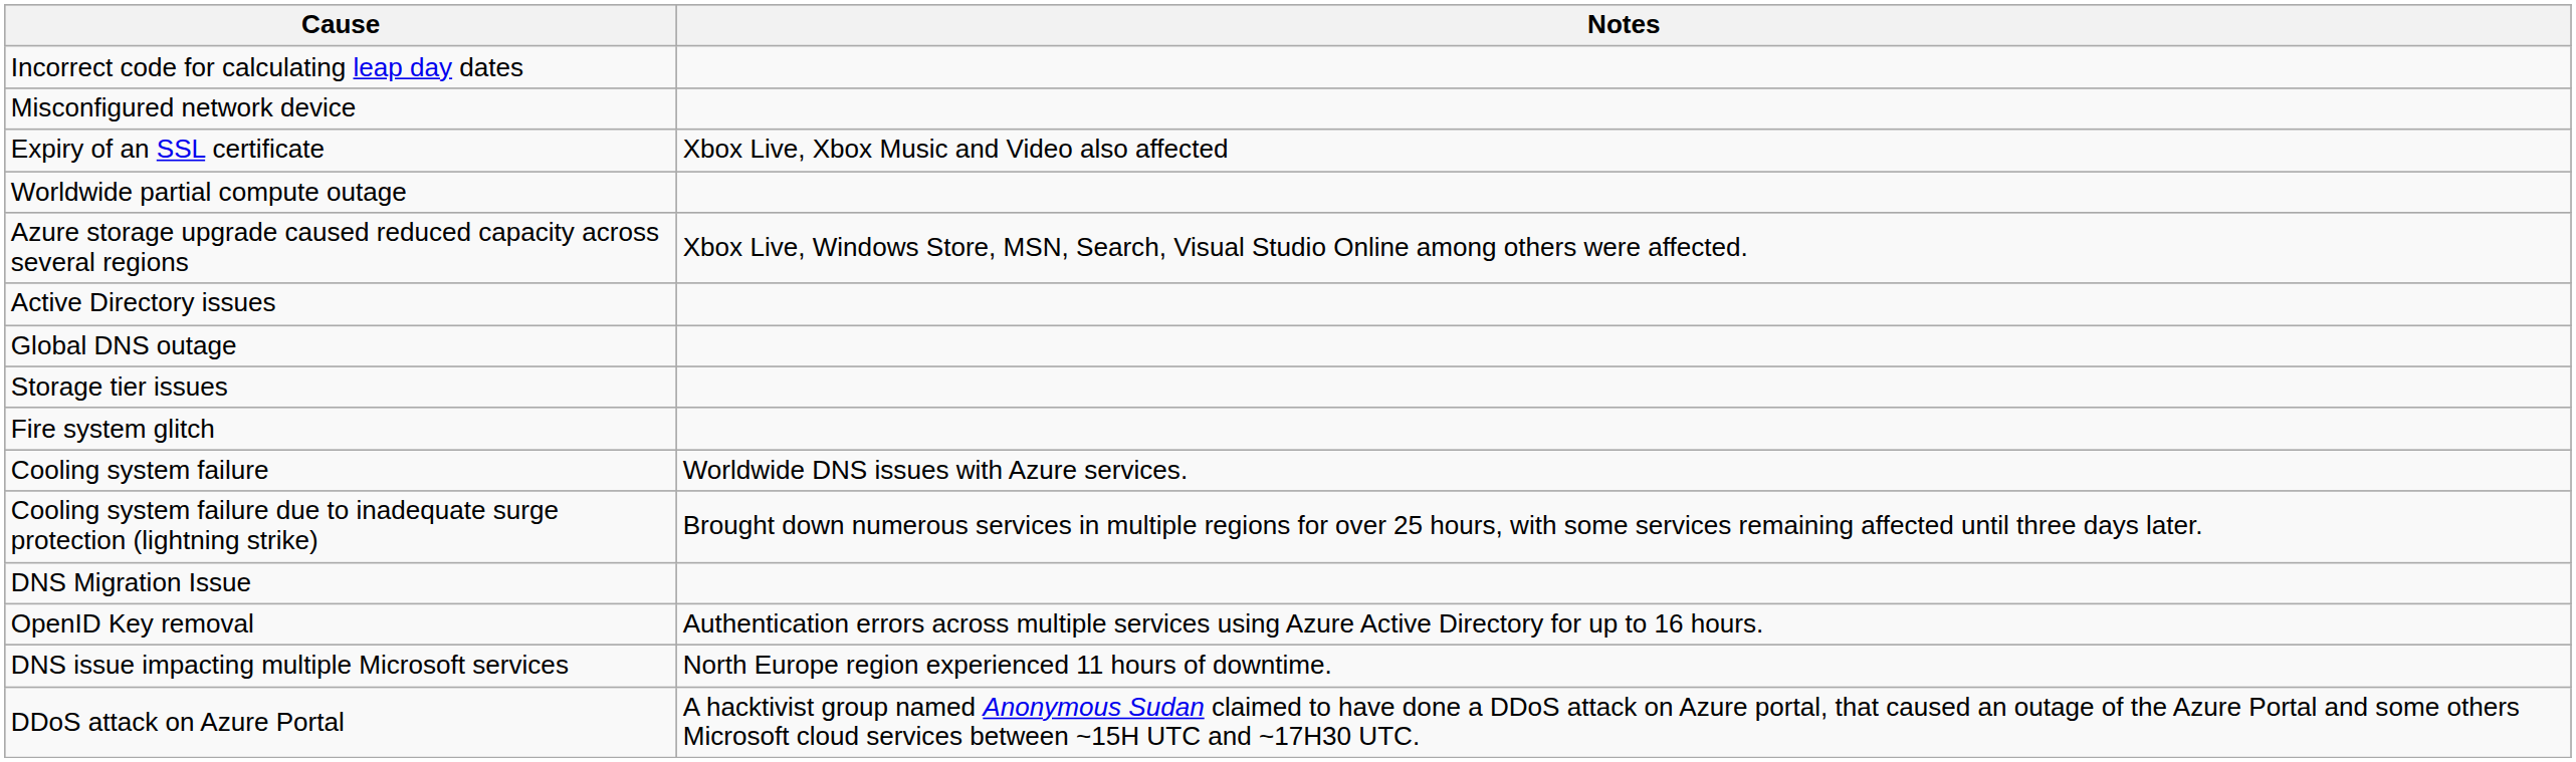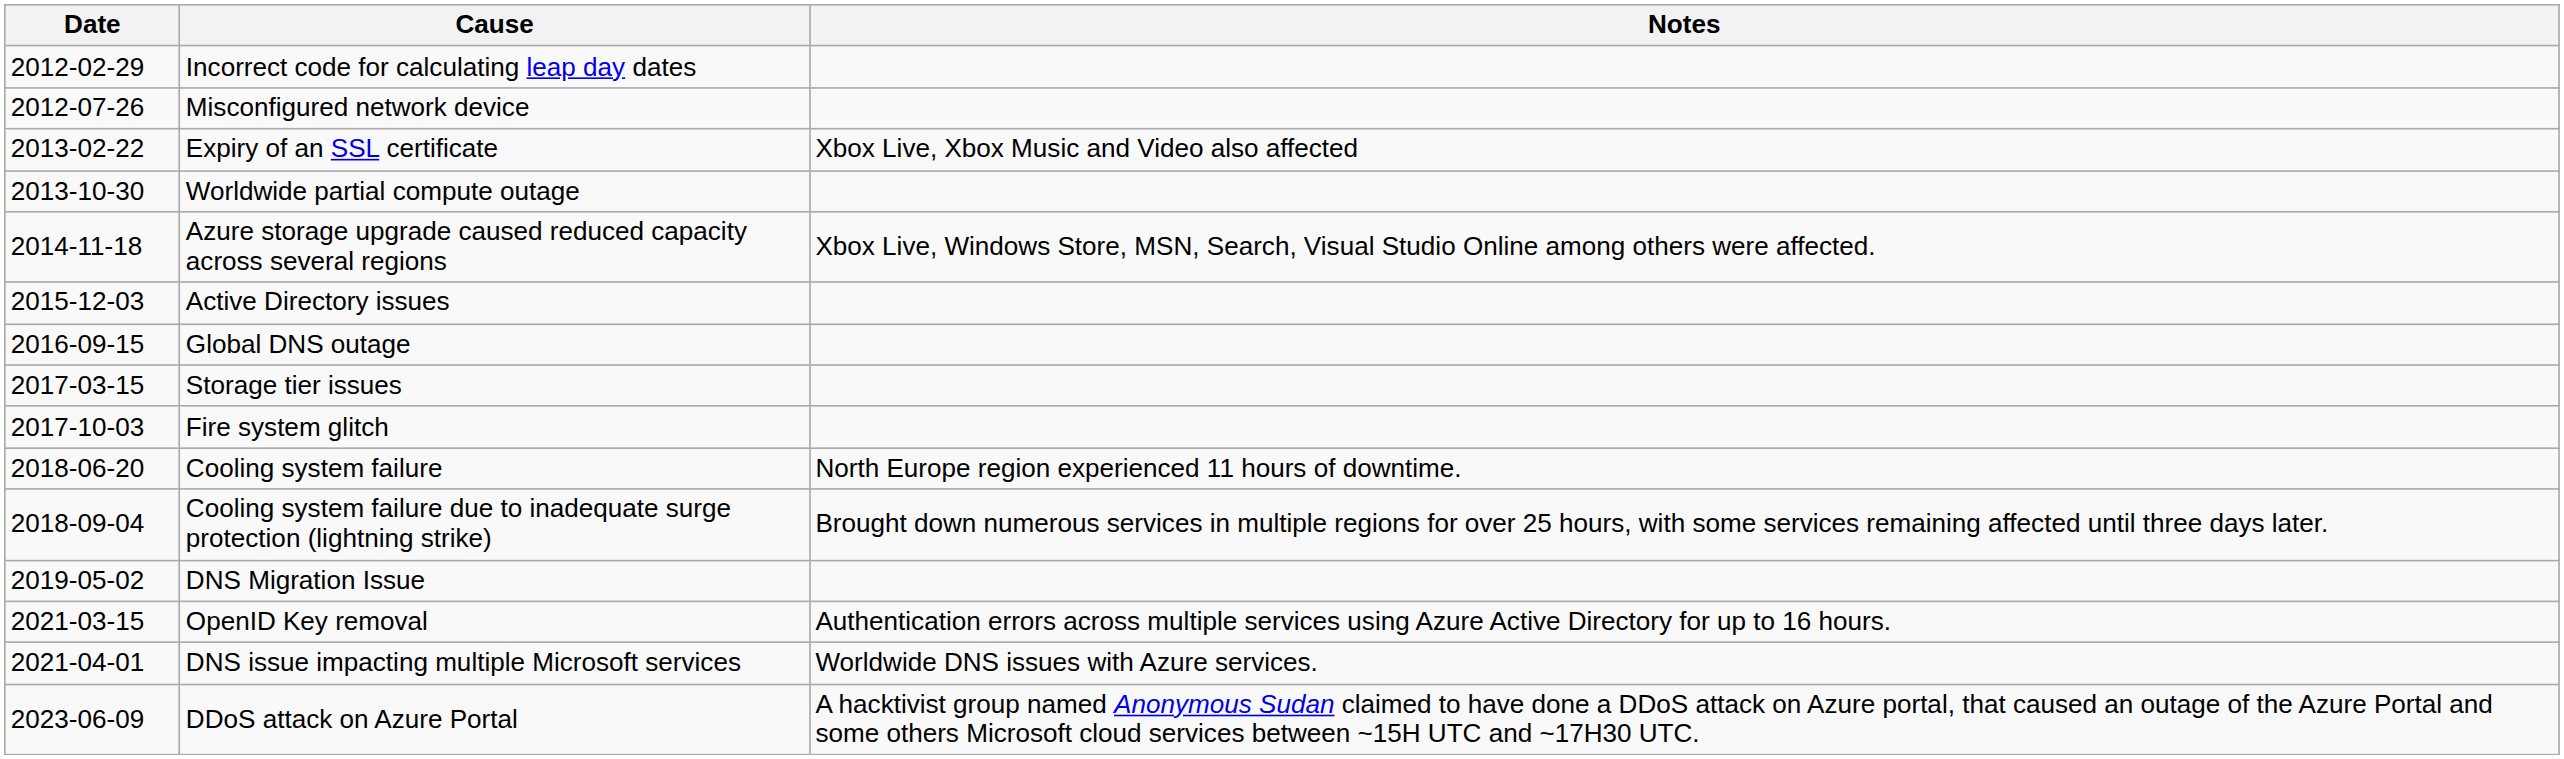 <table class="wikitable sortable">
 <tr>
+<th scope="col" style="width:100px;">Date</th>
 <th scope="col" class="unsortable">Cause</th>
 <th scope="col" class="unsortable">Notes</th>
 </tr>
 <tr>
+<td>2012-02-29</td>
 <td>Incorrect code for calculating <a href='#'>leap day</a> dates</td>
 <td></td>
 </tr>
 <tr>
+<td>2012-07-26</td>
 <td>Misconfigured network device</td>
 <td></td>
 </tr>
 <tr>
+<td>2013-02-22</td>
 <td>Expiry of an <a href='#'>SSL</a> certificate</td>
 <td>Xbox Live, Xbox Music and Video also affected</td>
 </tr>
 <tr>
+<td>2013-10-30</td>
 <td>Worldwide partial compute outage</td>
 <td></td>
 </tr>
 <tr>
+<td>2014-11-18</td>
 <td>Azure storage upgrade caused reduced capacity across several regions</td>
 <td>Xbox Live, Windows Store, MSN, Search, Visual Studio Online among others were affected.</td>
 </tr>
 <tr>
+<td>2015-12-03</td>
 <td>Active Directory issues</td>
 <td></td>
 </tr>
 <tr>
+<td>2016-09-15</td>
 <td>Global DNS outage</td>
 <td></td>
 </tr>
 <tr>
+<td>2017-03-15</td>
 <td>Storage tier issues</td>
 <td></td>
 </tr>
 <tr>
+<td>2017-10-03</td>
 <td>Fire system glitch</td>
 <td></td>
 </tr>
 <tr>
+<td>2018-06-20</td>
 <td>Cooling system failure</td>
-<td>Worldwide DNS issues with Azure services.</td>
+<td>North Europe region experienced 11 hours of downtime.</td>
 </tr>
 <tr>
+<td>2018-09-04</td>
 <td>Cooling system failure due to inadequate surge protection (lightning strike)</td>
 <td>Brought down numerous services in multiple regions for over 25 hours, with some services remaining affected until three days later.</td>
 </tr>
 <tr>
+<td>2019-05-02</td>
 <td>DNS Migration Issue</td>
 <td></td>
 </tr>
 <tr>
+<td>2021-03-15</td>
 <td>OpenID Key removal</td>
 <td>Authentication errors across multiple services using Azure Active Directory for up to 16 hours.</td>
 </tr>
 <tr>
+<td>2021-04-01</td>
 <td>DNS issue impacting multiple Microsoft services</td>
-<td>North Europe region experienced 11 hours of downtime.</td>
+<td>Worldwide DNS issues with Azure services.</td>
 </tr>
 <tr>
+<td>2023-06-09</td>
 <td>DDoS attack on Azure Portal</td>
 <td>A hacktivist group named <em><a href='#'>Anonymous Sudan</a></em> claimed to have done a DDoS attack on Azure portal, that caused an outage of the Azure Portal and some others Microsoft cloud services between ~15H UTC and ~17H30 UTC.</td>
 </tr>
 </table>
